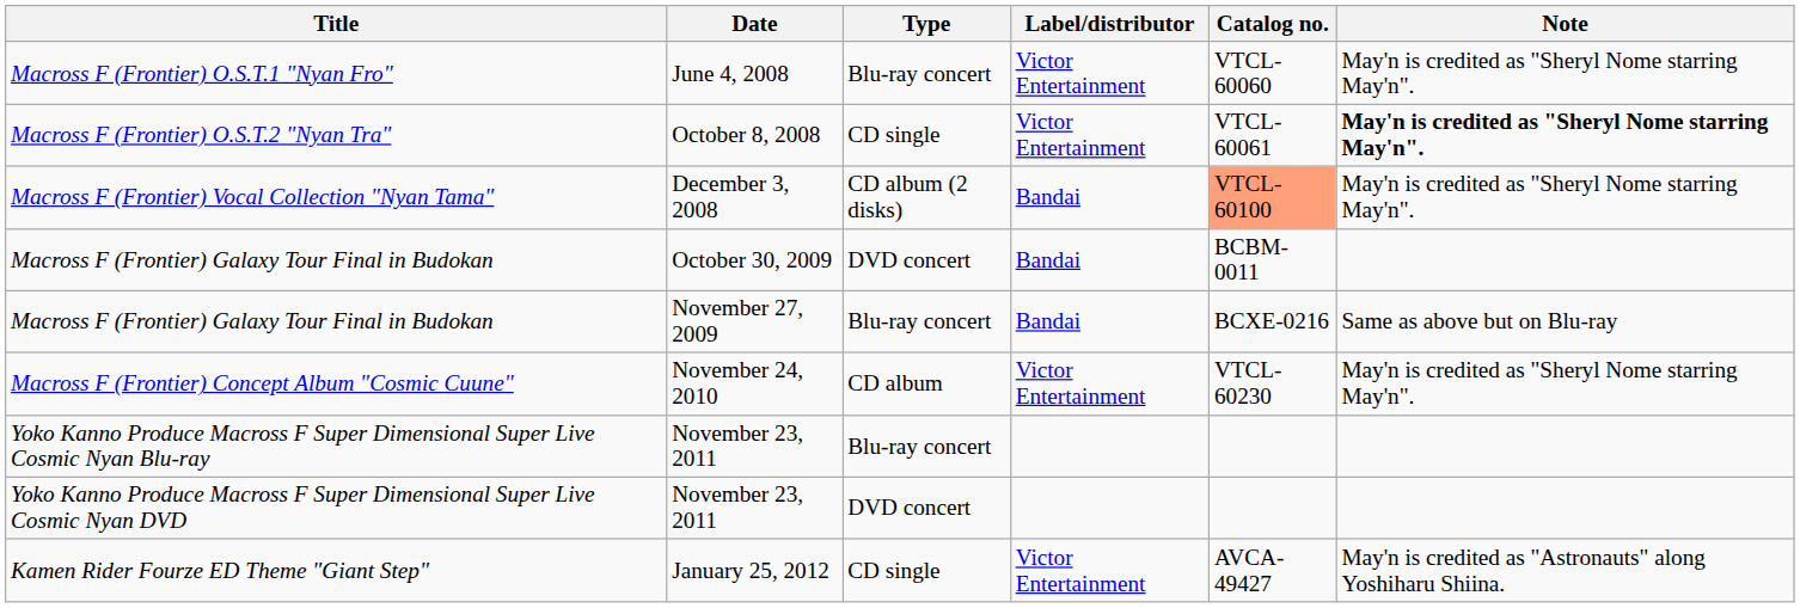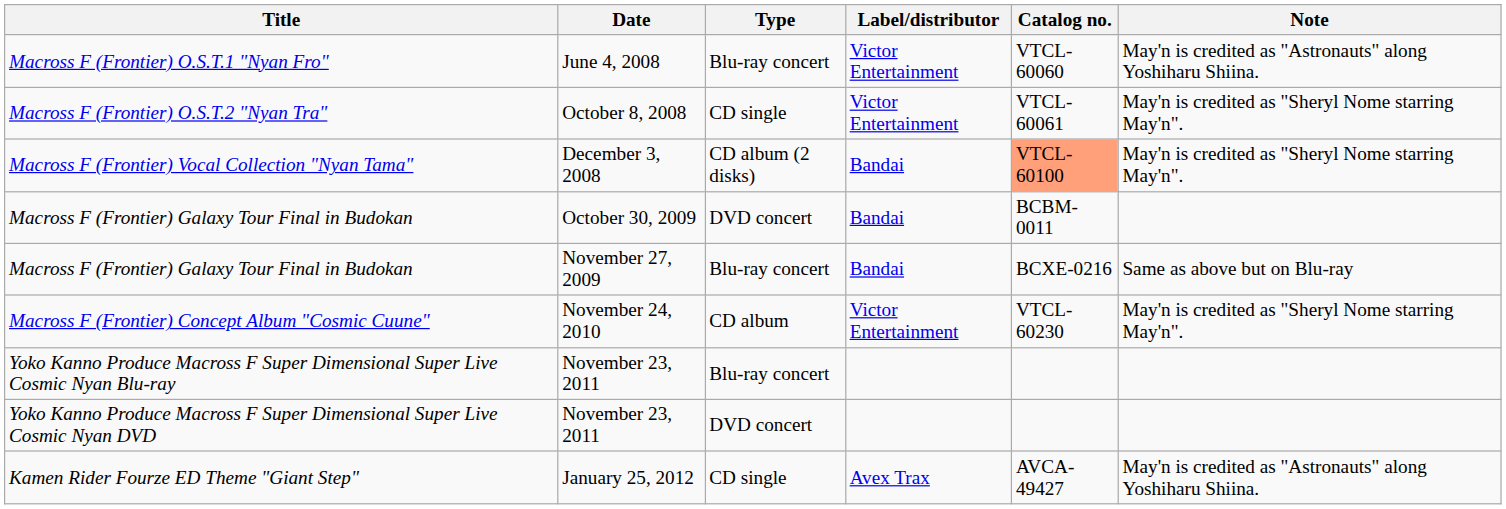 <table class="wikitable">
 <tr>
 <th>Title</th>
 <th>Date</th>
 <th>Type</th>
 <th>Label/distributor</th>
 <th>Catalog no.</th>
 <th>Note</th>
 </tr>
 <tr>
 <td><em><a href='#'>Macross F (Frontier) O.S.T.1 "Nyan Fro"</a></em></td>
 <td>June 4, 2008</td>
 <td>Blu-ray concert</td>
 <td><a href='#'>Victor Entertainment</a></td>
 <td>VTCL-60060</td>
-<td>May'n is credited as "Sheryl Nome starring May'n".</td>
+<td>May'n is credited as "Astronauts" along Yoshiharu Shiina.</td>
 </tr>
 <tr>
 <td><em><a href='#'>Macross F (Frontier) O.S.T.2 "Nyan Tra"</a></em></td>
 <td>October 8, 2008</td>
 <td>CD single</td>
 <td><a href='#'>Victor Entertainment</a></td>
 <td>VTCL-60061</td>
-<td><strong>May'n is credited as "Sheryl Nome starring May'n".</strong></td>
+<td>May'n is credited as "Sheryl Nome starring May'n".</td>
 </tr>
 <tr>
 <td><em><a href='#'>Macross F (Frontier) Vocal Collection "Nyan Tama"</a></em></td>
 <td>December 3, 2008</td>
 <td>CD album (2 disks)</td>
 <td><a href='#'>Bandai</a></td>
 <td style="background: lightsalmon;">VTCL-60100</td>
 <td>May'n is credited as "Sheryl Nome starring May'n".</td>
 </tr>
 <tr>
 <td><em>Macross F (Frontier) Galaxy Tour Final in Budokan</em></td>
 <td>October 30, 2009</td>
 <td>DVD concert</td>
 <td><a href='#'>Bandai</a></td>
 <td>BCBM-0011</td>
 <td></td>
 </tr>
 <tr>
 <td><em>Macross F (Frontier) Galaxy Tour Final in Budokan</em></td>
 <td>November 27, 2009</td>
 <td>Blu-ray concert</td>
 <td><a href='#'>Bandai</a></td>
 <td>BCXE-0216</td>
 <td>Same as above but on Blu-ray</td>
 </tr>
 <tr>
 <td><em><a href='#'>Macross F (Frontier) Concept Album "Cosmic Cuune"</a></em></td>
 <td>November 24, 2010</td>
 <td>CD album</td>
 <td><a href='#'>Victor Entertainment</a></td>
 <td>VTCL-60230</td>
 <td>May'n is credited as "Sheryl Nome starring May'n".</td>
 </tr>
 <tr>
 <td><em>Yoko Kanno Produce Macross F Super Dimensional Super Live Cosmic Nyan Blu-ray</em></td>
 <td>November 23, 2011</td>
 <td>Blu-ray concert</td>
 <td></td>
 <td></td>
 <td></td>
 </tr>
 <tr>
 <td><em>Yoko Kanno Produce Macross F Super Dimensional Super Live Cosmic Nyan DVD</em></td>
 <td>November 23, 2011</td>
 <td>DVD concert</td>
 <td></td>
 <td></td>
 <td></td>
 </tr>
 <tr>
 <td><em>Kamen Rider Fourze ED Theme "Giant Step"</em></td>
 <td>January 25, 2012</td>
 <td>CD single</td>
-<td><a href='#'>Victor Entertainment</a></td>
+<td><a href='#'>Avex Trax</a></td>
 <td>AVCA-49427</td>
 <td>May'n is credited as "Astronauts" along Yoshiharu Shiina.</td>
 </tr>
 </table>
